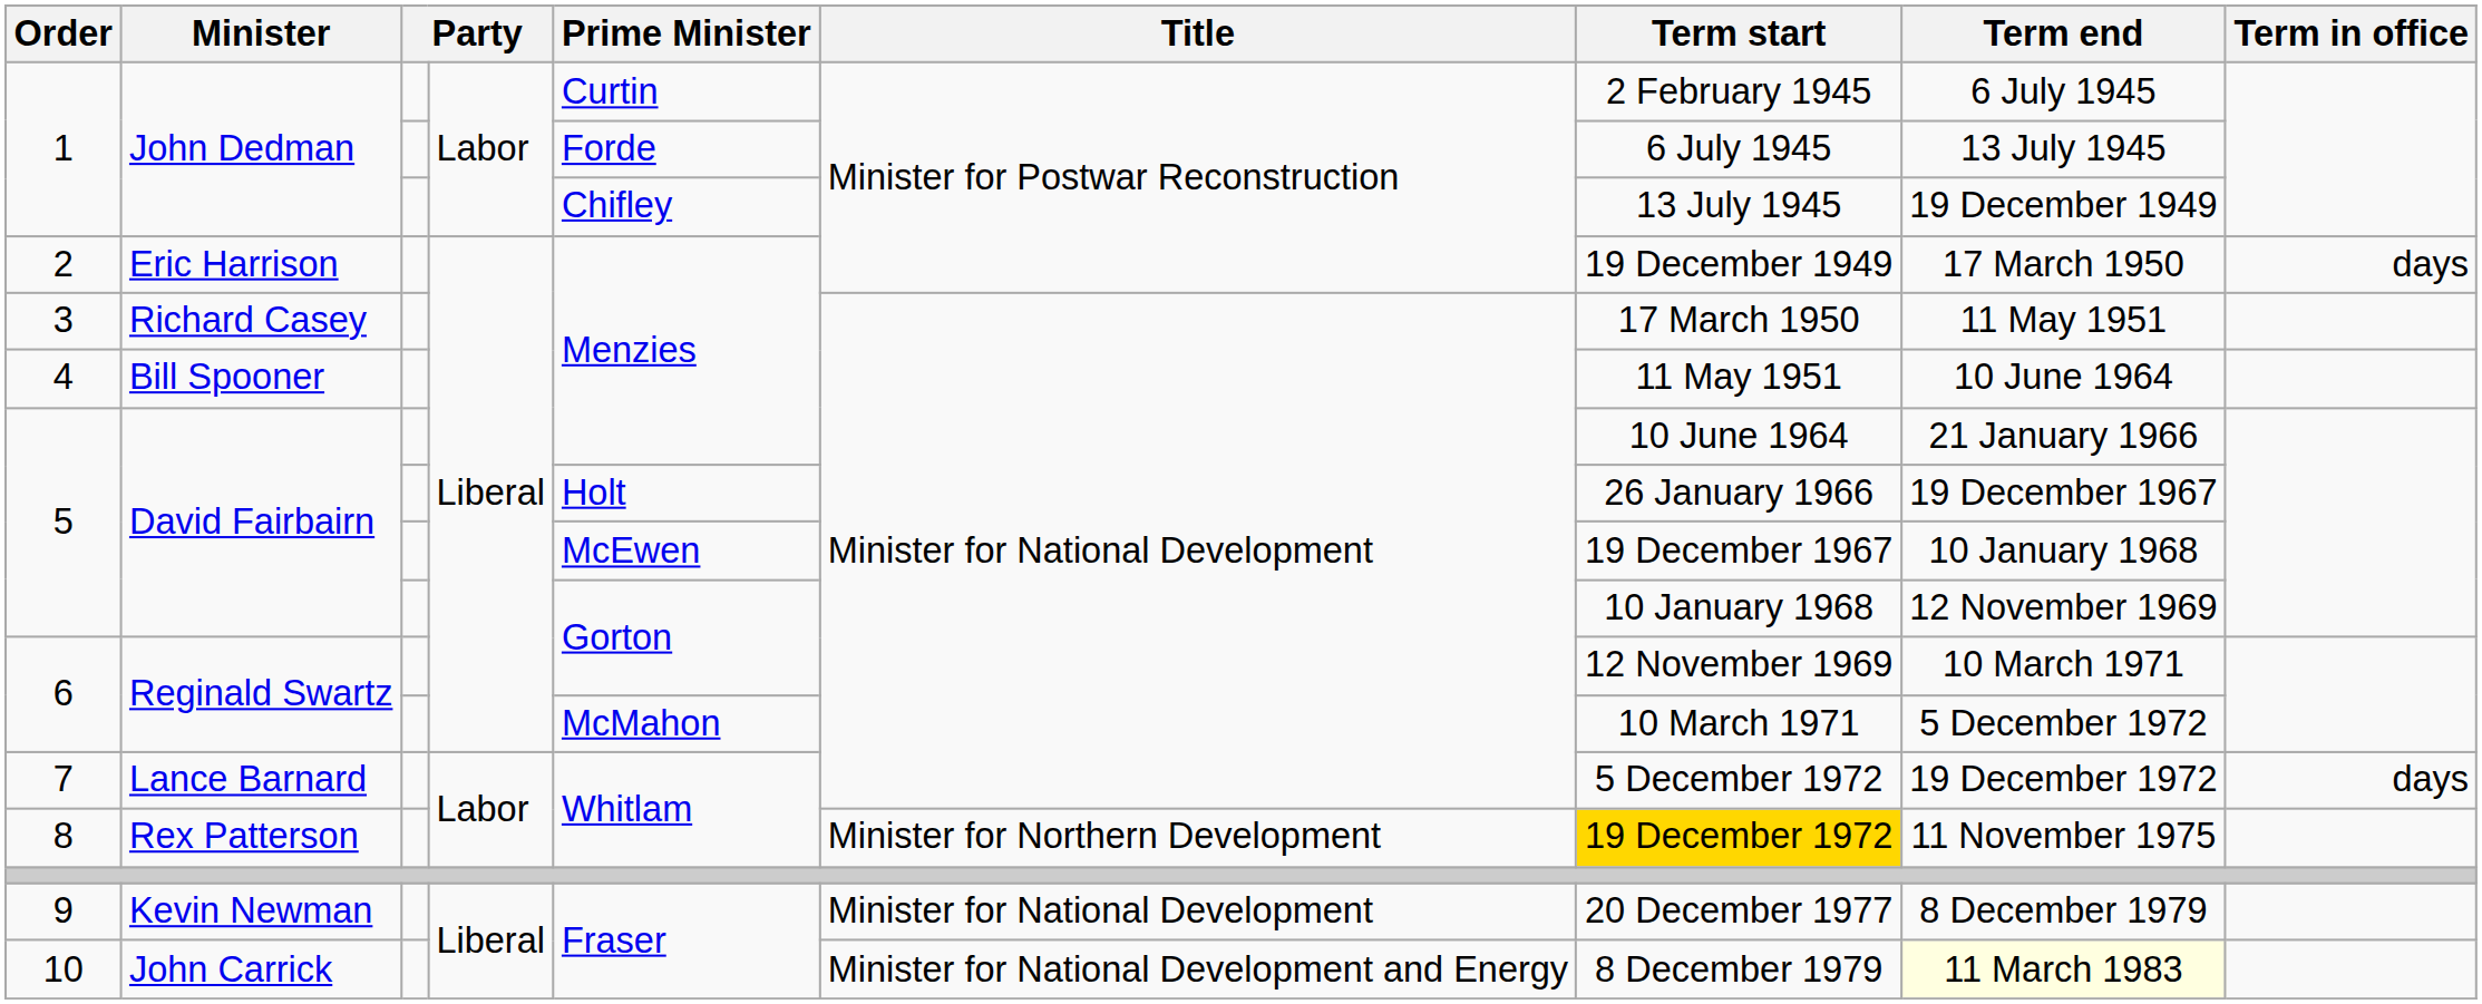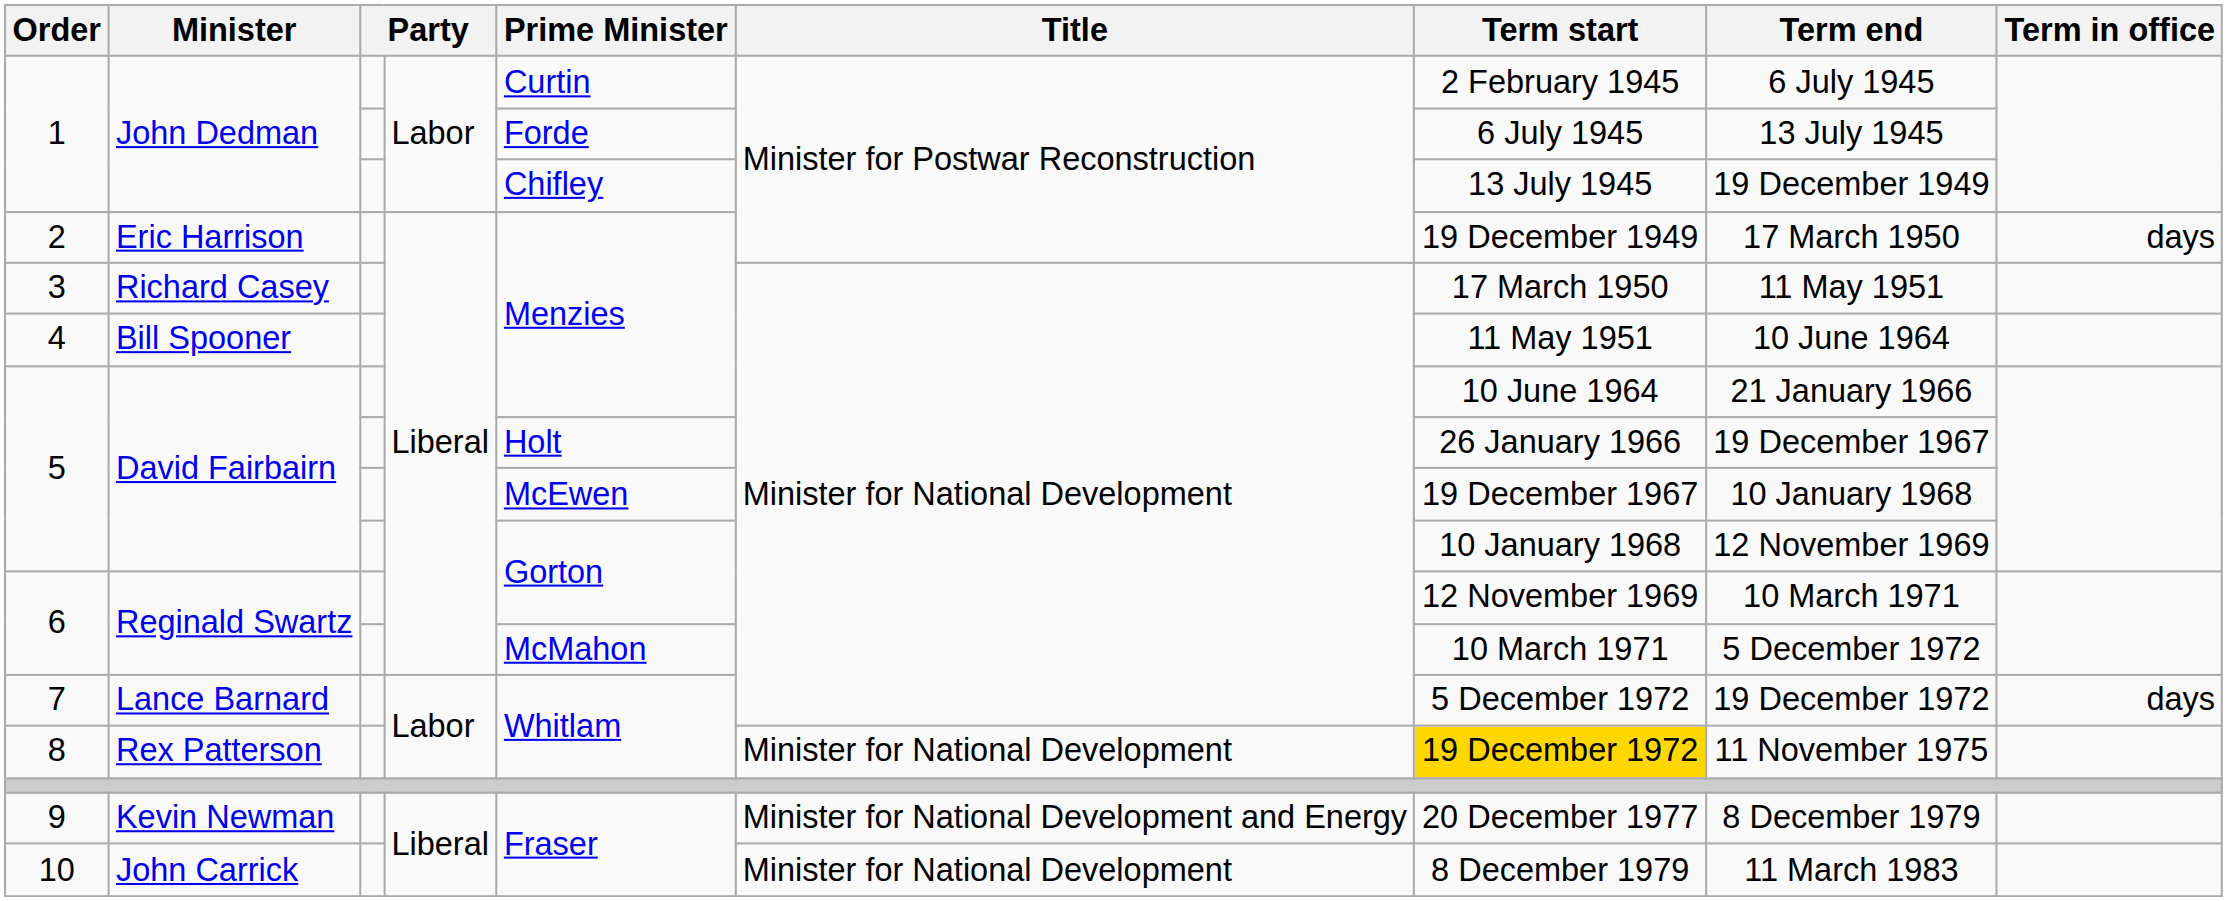 <table class="wikitable">
 <tr>
 <th>Order</th>
 <th>Minister</th>
 <th colspan="2">Party</th>
 <th>Prime Minister</th>
 <th>Title</th>
 <th>Term start</th>
 <th>Term end</th>
 <th>Term in office</th>
 </tr>
 <tr>
 <td rowspan=3 align=center>1</td>
 <td rowspan=3><a href='#'>John Dedman</a></td>
 <td></td>
 <td rowspan=3>Labor</td>
 <td><a href='#'>Curtin</a></td>
 <td rowspan=4>Minister for Postwar Reconstruction</td>
 <td align=center>2 February 1945</td>
 <td align=center>6 July 1945</td>
 <td rowspan=3 align=right></td>
 </tr>
 <tr>
 <td></td>
 <td><a href='#'>Forde</a></td>
 <td align=center>6 July 1945</td>
 <td align=center>13 July 1945</td>
 </tr>
 <tr>
 <td></td>
 <td><a href='#'>Chifley</a></td>
 <td align=center>13 July 1945</td>
 <td align=center>19 December 1949</td>
 </tr>
 <tr>
 <td align=center>2</td>
 <td><a href='#'>Eric Harrison</a></td>
 <td> </td>
 <td rowspan=9>Liberal</td>
 <td rowspan=4><a href='#'>Menzies</a></td>
 <td align=center>19 December 1949</td>
 <td align=center>17 March 1950</td>
 <td align=right> days</td>
 </tr>
 <tr>
 <td align=center>3</td>
 <td><a href='#'>Richard Casey</a></td>
 <td> </td>
 <td rowspan=9>Minister for National Development</td>
 <td align=center>17 March 1950</td>
 <td align=center>11 May 1951</td>
 <td align=right></td>
 </tr>
 <tr>
 <td align=center>4</td>
 <td><a href='#'>Bill Spooner</a></td>
 <td> </td>
 <td align=center>11 May 1951</td>
 <td align=center>10 June 1964</td>
 <td align=right><strong></strong></td>
 </tr>
 <tr>
 <td rowspan=4 align=center>5</td>
 <td rowspan=4><a href='#'>David Fairbairn</a></td>
 <td> </td>
 <td align=center>10 June 1964</td>
 <td align=center>21 January 1966</td>
 <td rowspan=4 align=right></td>
 </tr>
 <tr>
 <td> </td>
 <td><a href='#'>Holt</a></td>
 <td align=center>26 January 1966</td>
 <td align=center>19 December 1967</td>
 </tr>
 <tr>
 <td> </td>
 <td><a href='#'>McEwen</a></td>
 <td align=center>19 December 1967</td>
 <td align=center>10 January 1968</td>
 </tr>
 <tr>
 <td> </td>
 <td rowspan=2><a href='#'>Gorton</a></td>
 <td align=center>10 January 1968</td>
 <td align=center>12 November 1969</td>
 </tr>
 <tr>
 <td rowspan=2 align=center>6</td>
 <td rowspan=2><a href='#'>Reginald Swartz</a></td>
 <td> </td>
 <td align=center>12 November 1969</td>
 <td align=center>10 March 1971</td>
 <td rowspan=2 align=right></td>
 </tr>
 <tr>
 <td> </td>
 <td><a href='#'>McMahon</a></td>
 <td align=center>10 March 1971</td>
 <td align=center>5 December 1972</td>
 </tr>
 <tr>
 <td align=center>7</td>
 <td><a href='#'>Lance Barnard</a></td>
 <td></td>
 <td rowspan=2>Labor</td>
 <td rowspan=2><a href='#'>Whitlam</a></td>
 <td align=center>5 December 1972</td>
 <td align=center>19 December 1972</td>
 <td align=right> days</td>
 </tr>
 <tr>
 <td align=center>8</td>
 <td><a href='#'>Rex Patterson</a></td>
 <td></td>
-<td>Minister for Northern Development</td>
+<td>Minister for National Development</td>
 <td align=center style="background: gold;">19 December 1972</td>
 <td align=center>11 November 1975</td>
 <td align=right></td>
 </tr>
 <tr>
 <th colspan=9 style="background: #cccccc;"></th>
 </tr>
 <tr>
 <td align=center>9</td>
 <td><a href='#'>Kevin Newman</a></td>
 <td> </td>
 <td rowspan=2>Liberal</td>
 <td rowspan=2><a href='#'>Fraser</a></td>
-<td>Minister for National Development</td>
+<td>Minister for National Development and Energy</td>
 <td align=center>20 December 1977</td>
 <td align=center>8 December 1979</td>
 <td align=right></td>
 </tr>
 <tr>
 <td align=center>10</td>
 <td><a href='#'>John Carrick</a></td>
 <td> </td>
-<td>Minister for National Development and Energy</td>
+<td>Minister for National Development</td>
 <td align=center>8 December 1979</td>
-<td align=center style="background: lightyellow;">11 March 1983</td>
+<td align=center>11 March 1983</td>
 <td align=right></td>
 </tr>
 </table>
